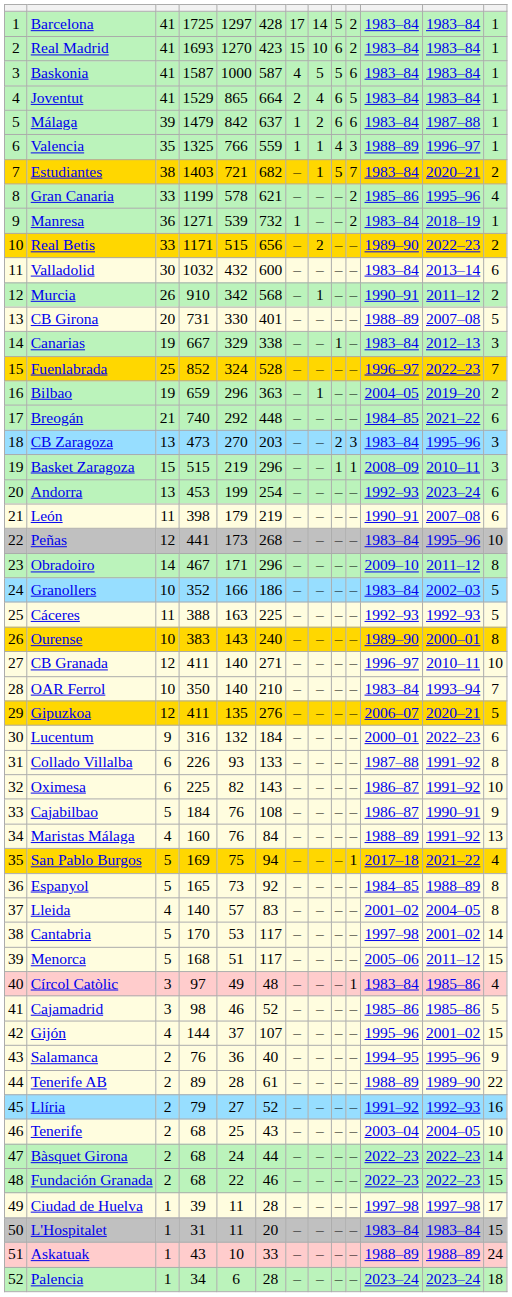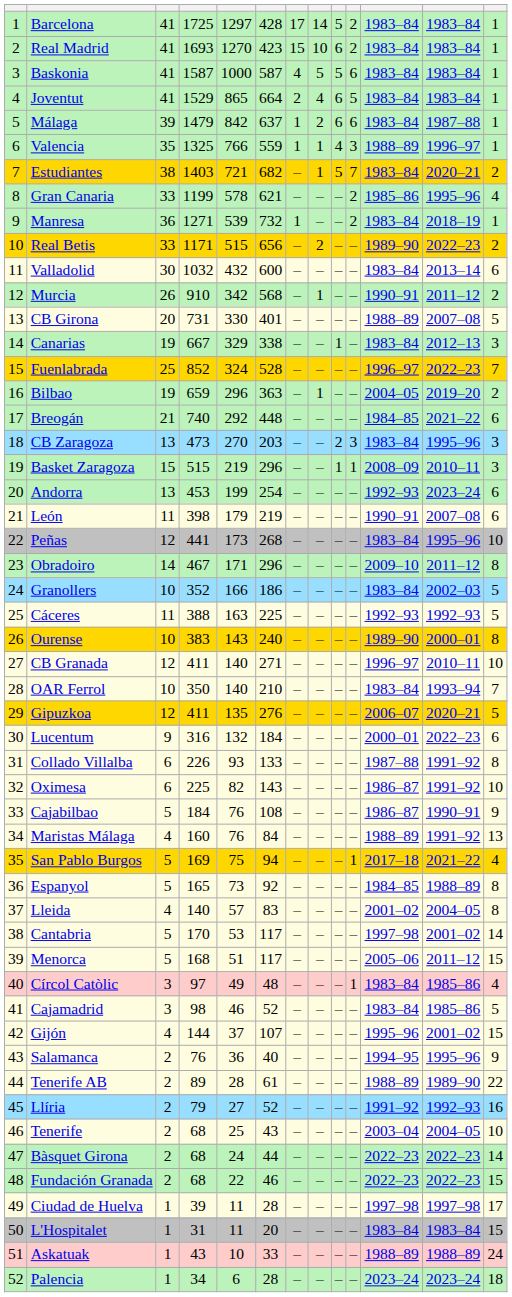 <table class="wikitable sortable" style="text-align:center;">
 <tr>
 <th></th>
 <th></th>
 <th></th>
 <th></th>
 <th></th>
 <th></th>
 <th></th>
 <th></th>
 <th></th>
 <th></th>
 <th></th>
 <th></th>
 <th></th>
 </tr>
 <tr style="text-align:center; background-color:#BBF3BB;">
 <td>1</td>
 <td style="text-align:left;"><a href='#'>Barcelona</a></td>
 <td>41</td>
 <td>1725</td>
 <td>1297</td>
 <td>428</td>
 <td>17</td>
 <td>14</td>
 <td>5</td>
 <td>2</td>
 <td><a href='#'>1983–84</a></td>
 <td><a href='#'>1983–84</a></td>
 <td>1</td>
 </tr>
 <tr style="text-align:center; background-color:#BBF3BB;">
 <td>2</td>
 <td style="text-align:left;"><a href='#'>Real Madrid</a></td>
 <td>41</td>
 <td>1693</td>
 <td>1270</td>
 <td>423</td>
 <td>15</td>
 <td>10</td>
 <td>6</td>
 <td>2</td>
 <td><a href='#'>1983–84</a></td>
 <td><a href='#'>1983–84</a></td>
 <td>1</td>
 </tr>
 <tr style="text-align:center; background-color:#BBF3BB;">
 <td>3</td>
 <td style="text-align:left;"><a href='#'>Baskonia</a></td>
 <td>41</td>
 <td>1587</td>
 <td>1000</td>
 <td>587</td>
 <td>4</td>
 <td>5</td>
 <td>5</td>
 <td>6</td>
 <td><a href='#'>1983–84</a></td>
 <td><a href='#'>1983–84</a></td>
 <td>1</td>
 </tr>
 <tr style="text-align:center; background-color:#BBF3BB;">
 <td>4</td>
 <td style="text-align:left;"><a href='#'>Joventut</a></td>
 <td>41</td>
 <td>1529</td>
 <td>865</td>
 <td>664</td>
 <td>2</td>
 <td>4</td>
 <td>6</td>
 <td>5</td>
 <td><a href='#'>1983–84</a></td>
 <td><a href='#'>1983–84</a></td>
 <td>1</td>
 </tr>
 <tr style="text-align:center; background-color:#BBF3BB;">
 <td>5</td>
 <td style="text-align:left;"><a href='#'>Málaga</a></td>
 <td>39</td>
 <td>1479</td>
 <td>842</td>
 <td>637</td>
 <td>1</td>
 <td>2</td>
 <td>6</td>
 <td>6</td>
 <td><a href='#'>1983–84</a></td>
 <td><a href='#'>1987–88</a></td>
 <td>1</td>
 </tr>
 <tr style="text-align:center; background-color:#BBF3BB;">
 <td>6</td>
 <td style="text-align:left;"><a href='#'>Valencia</a></td>
 <td>35</td>
 <td>1325</td>
 <td>766</td>
 <td>559</td>
 <td>1</td>
 <td>1</td>
 <td>4</td>
 <td>3</td>
 <td><a href='#'>1988–89</a></td>
 <td><a href='#'>1996–97</a></td>
 <td>1</td>
 </tr>
 <tr style="text-align:center; background-color:#FFD700;">
 <td>7</td>
 <td style="text-align:left;"><a href='#'>Estudiantes</a></td>
 <td>38</td>
 <td>1403</td>
 <td>721</td>
 <td>682</td>
 <td>–</td>
 <td>1</td>
 <td>5</td>
 <td>7</td>
 <td><a href='#'>1983–84</a></td>
 <td><a href='#'>2020–21</a></td>
 <td>2</td>
 </tr>
 <tr style="text-align:center; background-color:#BBF3BB;">
 <td>8</td>
 <td style="text-align:left;"><a href='#'>Gran Canaria</a></td>
 <td>33</td>
 <td>1199</td>
 <td>578</td>
 <td>621</td>
 <td>–</td>
 <td>–</td>
 <td>–</td>
 <td>2</td>
 <td><a href='#'>1985–86</a></td>
 <td><a href='#'>1995–96</a></td>
 <td>4</td>
 </tr>
 <tr style="text-align:center; background-color:#BBF3BB;">
 <td>9</td>
 <td style="text-align:left;"><a href='#'>Manresa</a></td>
 <td>36</td>
 <td>1271</td>
 <td>539</td>
 <td>732</td>
 <td>1</td>
 <td>–</td>
 <td>–</td>
 <td>2</td>
 <td><a href='#'>1983–84</a></td>
 <td><a href='#'>2018–19</a></td>
 <td>1</td>
 </tr>
 <tr style="text-align:center; background-color:#FFD700;">
 <td>10</td>
 <td style="text-align:left;"><a href='#'>Real Betis</a></td>
 <td>33</td>
 <td>1171</td>
 <td>515</td>
 <td>656</td>
 <td>–</td>
 <td>2</td>
 <td>–</td>
 <td>–</td>
 <td><a href='#'>1989–90</a></td>
 <td><a href='#'>2022–23</a></td>
 <td>2</td>
 </tr>
 <tr style="text-align:center; background-color:#FFFDDF;">
 <td>11</td>
 <td style="text-align:left;"><a href='#'>Valladolid</a></td>
 <td>30</td>
 <td>1032</td>
 <td>432</td>
 <td>600</td>
 <td>–</td>
 <td>–</td>
 <td>–</td>
 <td>–</td>
 <td><a href='#'>1983–84</a></td>
 <td><a href='#'>2013–14</a></td>
 <td>6</td>
 </tr>
 <tr style="text-align:center; background-color:#BBF3BB;">
 <td>12</td>
 <td style="text-align:left;"><a href='#'>Murcia</a></td>
 <td>26</td>
 <td>910</td>
 <td>342</td>
 <td>568</td>
 <td>–</td>
 <td>1</td>
 <td>–</td>
 <td>–</td>
 <td><a href='#'>1990–91</a></td>
 <td><a href='#'>2011–12</a></td>
 <td>2</td>
 </tr>
 <tr style="text-align:center; background-color:#FFFDDF;">
 <td>13</td>
 <td style="text-align:left;"><a href='#'>CB Girona</a></td>
 <td>20</td>
 <td>731</td>
 <td>330</td>
 <td>401</td>
 <td>–</td>
 <td>–</td>
 <td>–</td>
 <td>–</td>
 <td><a href='#'>1988–89</a></td>
 <td><a href='#'>2007–08</a></td>
 <td>5</td>
 </tr>
 <tr style="text-align:center; background-color:#BBF3BB;">
 <td>14</td>
 <td style="text-align:left;"><a href='#'>Canarias</a></td>
 <td>19</td>
 <td>667</td>
 <td>329</td>
 <td>338</td>
 <td>–</td>
 <td>–</td>
 <td>1</td>
 <td>–</td>
 <td><a href='#'>1983–84</a></td>
 <td><a href='#'>2012–13</a></td>
 <td>3</td>
 </tr>
 <tr style="text-align:center; background-color:#FFD700;">
 <td>15</td>
 <td style="text-align:left;"><a href='#'>Fuenlabrada</a></td>
 <td>25</td>
 <td>852</td>
 <td>324</td>
 <td>528</td>
 <td>–</td>
 <td>–</td>
 <td>–</td>
 <td>–</td>
 <td><a href='#'>1996–97</a></td>
 <td><a href='#'>2022–23</a></td>
 <td>7</td>
 </tr>
 <tr style="text-align:center; background-color:#BBF3BB;">
 <td>16</td>
 <td style="text-align:left;"><a href='#'>Bilbao</a></td>
 <td>19</td>
 <td>659</td>
 <td>296</td>
 <td>363</td>
 <td>–</td>
 <td>1</td>
 <td>–</td>
 <td>–</td>
 <td><a href='#'>2004–05</a></td>
 <td><a href='#'>2019–20</a></td>
 <td>2</td>
 </tr>
 <tr style="text-align:center; background-color:#BBF3BB;">
 <td>17</td>
 <td style="text-align:left;"><a href='#'>Breogán</a></td>
 <td>21</td>
 <td>740</td>
 <td>292</td>
 <td>448</td>
 <td>–</td>
 <td>–</td>
 <td>–</td>
 <td>–</td>
 <td><a href='#'>1984–85</a></td>
 <td><a href='#'>2021–22</a></td>
 <td>6</td>
 </tr>
 <tr style="text-align:center; background-color:#97DEFF;">
 <td>18</td>
 <td style="text-align:left;"><a href='#'>CB Zaragoza</a></td>
 <td>13</td>
 <td>473</td>
 <td>270</td>
 <td>203</td>
 <td>–</td>
 <td>–</td>
 <td>2</td>
 <td>3</td>
 <td><a href='#'>1983–84</a></td>
 <td><a href='#'>1995–96</a></td>
 <td>3</td>
 </tr>
 <tr style="text-align:center; background-color:#BBF3BB;">
 <td>19</td>
 <td style="text-align:left;"><a href='#'>Basket Zaragoza</a></td>
 <td>15</td>
 <td>515</td>
 <td>219</td>
 <td>296</td>
 <td>–</td>
 <td>–</td>
 <td>1</td>
 <td>1</td>
 <td><a href='#'>2008–09</a></td>
 <td><a href='#'>2010–11</a></td>
 <td>3</td>
 </tr>
 <tr style="text-align:center; background-color:#BBF3BB;">
 <td>20</td>
 <td style="text-align:left;"><a href='#'>Andorra</a></td>
 <td>13</td>
 <td>453</td>
 <td>199</td>
 <td>254</td>
 <td>–</td>
 <td>–</td>
 <td>–</td>
 <td>–</td>
 <td><a href='#'>1992–93</a></td>
 <td><a href='#'>2023–24</a></td>
 <td>6</td>
 </tr>
 <tr style="text-align:center; background-color:#FFFDDF;">
 <td>21</td>
 <td style="text-align:left;"><a href='#'>León</a></td>
 <td>11</td>
 <td>398</td>
 <td>179</td>
 <td>219</td>
 <td>–</td>
 <td>–</td>
 <td>–</td>
 <td>–</td>
 <td><a href='#'>1990–91</a></td>
 <td><a href='#'>2007–08</a></td>
 <td>6</td>
 </tr>
 <tr style="text-align:center; background-color:#C0C0C0;">
 <td>22</td>
 <td style="text-align:left;"><a href='#'>Peñas</a></td>
 <td>12</td>
 <td>441</td>
 <td>173</td>
 <td>268</td>
 <td>–</td>
 <td>–</td>
 <td>–</td>
 <td>–</td>
 <td><a href='#'>1983–84</a></td>
 <td><a href='#'>1995–96</a></td>
 <td>10</td>
 </tr>
 <tr style="text-align:center; background-color:#BBF3BB;">
 <td>23</td>
 <td style="text-align:left;"><a href='#'>Obradoiro</a></td>
 <td>14</td>
 <td>467</td>
 <td>171</td>
 <td>296</td>
 <td>–</td>
 <td>–</td>
 <td>–</td>
 <td>–</td>
 <td><a href='#'>2009–10</a></td>
 <td><a href='#'>2011–12</a></td>
 <td>8</td>
 </tr>
 <tr style="text-align:center; background-color:#97DEFF;">
 <td>24</td>
 <td style="text-align:left;"><a href='#'>Granollers</a></td>
 <td>10</td>
 <td>352</td>
 <td>166</td>
 <td>186</td>
 <td>–</td>
 <td>–</td>
 <td>–</td>
 <td>–</td>
 <td><a href='#'>1983–84</a></td>
 <td><a href='#'>2002–03</a></td>
 <td>5</td>
 </tr>
 <tr style="text-align:center; background-color:#FFFDDF;">
 <td>25</td>
 <td style="text-align:left;"><a href='#'>Cáceres</a></td>
 <td>11</td>
 <td>388</td>
 <td>163</td>
 <td>225</td>
 <td>–</td>
 <td>–</td>
 <td>–</td>
 <td>–</td>
 <td><a href='#'>1992–93</a></td>
 <td><a href='#'>1992–93</a></td>
 <td>5</td>
 </tr>
 <tr style="text-align:center; background-color:#FFD700;">
 <td>26</td>
 <td style="text-align:left;"><a href='#'>Ourense</a></td>
 <td>10</td>
 <td>383</td>
 <td>143</td>
 <td>240</td>
 <td>–</td>
 <td>–</td>
 <td>–</td>
 <td>–</td>
 <td><a href='#'>1989–90</a></td>
 <td><a href='#'>2000–01</a></td>
 <td>8</td>
 </tr>
 <tr style="text-align:center; background-color:#FFFDDF;">
 <td>27</td>
 <td style="text-align:left;"><a href='#'>CB Granada</a></td>
 <td>12</td>
 <td>411</td>
 <td>140</td>
 <td>271</td>
 <td>–</td>
 <td>–</td>
 <td>–</td>
 <td>–</td>
 <td><a href='#'>1996–97</a></td>
 <td><a href='#'>2010–11</a></td>
 <td>10</td>
 </tr>
 <tr style="text-align:center; background-color:#FFFDDF;">
 <td>28</td>
 <td style="text-align:left;"><a href='#'>OAR Ferrol</a></td>
 <td>10</td>
 <td>350</td>
 <td>140</td>
 <td>210</td>
 <td>–</td>
 <td>–</td>
 <td>–</td>
 <td>–</td>
 <td><a href='#'>1983–84</a></td>
 <td><a href='#'>1993–94</a></td>
 <td>7</td>
 </tr>
 <tr style="text-align:center; background-color:#FFD700;">
 <td>29</td>
 <td style="text-align:left;"><a href='#'>Gipuzkoa</a></td>
 <td>12</td>
 <td>411</td>
 <td>135</td>
 <td>276</td>
 <td>–</td>
 <td>–</td>
 <td>–</td>
 <td>–</td>
 <td><a href='#'>2006–07</a></td>
 <td><a href='#'>2020–21</a></td>
 <td>5</td>
 </tr>
 <tr style="text-align:center; background-color:#FFFDDF;">
 <td>30</td>
 <td style="text-align:left;"><a href='#'>Lucentum</a></td>
 <td>9</td>
 <td>316</td>
 <td>132</td>
 <td>184</td>
 <td>–</td>
 <td>–</td>
 <td>–</td>
 <td>–</td>
 <td><a href='#'>2000–01</a></td>
 <td><a href='#'>2022–23</a></td>
 <td>6</td>
 </tr>
 <tr style="text-align:center; background-color:#FFFDDF;">
 <td>31</td>
 <td style="text-align:left;"><a href='#'>Collado Villalba</a></td>
 <td>6</td>
 <td>226</td>
 <td>93</td>
 <td>133</td>
 <td>–</td>
 <td>–</td>
 <td>–</td>
 <td>–</td>
 <td><a href='#'>1987–88</a></td>
 <td><a href='#'>1991–92</a></td>
 <td>8</td>
 </tr>
 <tr style="text-align:center; background-color:#FFFDDF;">
 <td>32</td>
 <td style="text-align:left;"><a href='#'>Oximesa</a></td>
 <td>6</td>
 <td>225</td>
 <td>82</td>
 <td>143</td>
 <td>–</td>
 <td>–</td>
 <td>–</td>
 <td>–</td>
 <td><a href='#'>1986–87</a></td>
 <td><a href='#'>1991–92</a></td>
 <td>10</td>
 </tr>
 <tr style="text-align:center; background-color:#FFFDDF;">
 <td>33</td>
 <td style="text-align:left;"><a href='#'>Cajabilbao</a></td>
 <td>5</td>
 <td>184</td>
 <td>76</td>
 <td>108</td>
 <td>–</td>
 <td>–</td>
 <td>–</td>
 <td>–</td>
 <td><a href='#'>1986–87</a></td>
 <td><a href='#'>1990–91</a></td>
 <td>9</td>
 </tr>
 <tr style="text-align:center; background-color:#FFFDDF;">
 <td>34</td>
 <td style="text-align:left;"><a href='#'>Maristas Málaga</a></td>
 <td>4</td>
 <td>160</td>
 <td>76</td>
 <td>84</td>
 <td>–</td>
 <td>–</td>
 <td>–</td>
 <td>–</td>
 <td><a href='#'>1988–89</a></td>
 <td><a href='#'>1991–92</a></td>
 <td>13</td>
 </tr>
 <tr style="text-align:center; background-color:#FFD700;">
 <td>35</td>
 <td style="text-align:left;"><a href='#'>San Pablo Burgos</a></td>
 <td>5</td>
 <td>169</td>
 <td>75</td>
 <td>94</td>
 <td>–</td>
 <td>–</td>
 <td>–</td>
 <td>1</td>
 <td><a href='#'>2017–18</a></td>
 <td><a href='#'>2021–22</a></td>
 <td>4</td>
 </tr>
 <tr style="text-align:center; background-color:#FFFDDF;">
 <td>36</td>
 <td style="text-align:left;"><a href='#'>Espanyol</a></td>
 <td>5</td>
 <td>165</td>
 <td>73</td>
 <td>92</td>
 <td>–</td>
 <td>–</td>
 <td>–</td>
 <td>–</td>
 <td><a href='#'>1984–85</a></td>
 <td><a href='#'>1988–89</a></td>
 <td>8</td>
 </tr>
 <tr style="text-align:center; background-color:#FFFDDF;">
 <td>37</td>
 <td style="text-align:left;"><a href='#'>Lleida</a></td>
 <td>4</td>
 <td>140</td>
 <td>57</td>
 <td>83</td>
 <td>–</td>
 <td>–</td>
 <td>–</td>
 <td>–</td>
 <td><a href='#'>2001–02</a></td>
 <td><a href='#'>2004–05</a></td>
 <td>8</td>
 </tr>
 <tr style="text-align:center; background-color:#FFFDDF;">
 <td>38</td>
 <td style="text-align:left;"><a href='#'>Cantabria</a></td>
 <td>5</td>
 <td>170</td>
 <td>53</td>
 <td>117</td>
 <td>–</td>
 <td>–</td>
 <td>–</td>
 <td>–</td>
 <td><a href='#'>1997–98</a></td>
 <td><a href='#'>2001–02</a></td>
 <td>14</td>
 </tr>
 <tr style="text-align:center; background-color:#FFFDDF;">
 <td>39</td>
 <td style="text-align:left;"><a href='#'>Menorca</a></td>
 <td>5</td>
 <td>168</td>
 <td>51</td>
 <td>117</td>
 <td>–</td>
 <td>–</td>
 <td>–</td>
 <td>–</td>
 <td><a href='#'>2005–06</a></td>
 <td><a href='#'>2011–12</a></td>
 <td>15</td>
 </tr>
 <tr style="text-align:center; background-color:#FFCCCC;">
 <td>40</td>
 <td style="text-align:left;"><a href='#'>Círcol Catòlic</a></td>
 <td>3</td>
 <td>97</td>
 <td>49</td>
 <td>48</td>
 <td>–</td>
 <td>–</td>
 <td>–</td>
 <td>1</td>
 <td><a href='#'>1983–84</a></td>
 <td><a href='#'>1985–86</a></td>
 <td>4</td>
 </tr>
 <tr style="text-align:center; background-color:#FFFDDF;">
 <td>41</td>
 <td style="text-align:left;"><a href='#'>Cajamadrid</a></td>
 <td>3</td>
 <td>98</td>
 <td>46</td>
 <td>52</td>
 <td>–</td>
 <td>–</td>
 <td>–</td>
 <td>–</td>
-<td><a href='#'>1985–86</a></td>
+<td><a href='#'>1983–84</a></td>
 <td><a href='#'>1985–86</a></td>
 <td>5</td>
 </tr>
 <tr style="text-align:center; background-color:#FFFDDF;">
 <td>42</td>
 <td style="text-align:left;"><a href='#'>Gijón</a></td>
 <td>4</td>
 <td>144</td>
 <td>37</td>
 <td>107</td>
 <td>–</td>
 <td>–</td>
 <td>–</td>
 <td>–</td>
 <td><a href='#'>1995–96</a></td>
 <td><a href='#'>2001–02</a></td>
 <td>15</td>
 </tr>
 <tr style="text-align:center; background-color:#FFFDDF;">
 <td>43</td>
 <td style="text-align:left;"><a href='#'>Salamanca</a></td>
 <td>2</td>
 <td>76</td>
 <td>36</td>
 <td>40</td>
 <td>–</td>
 <td>–</td>
 <td>–</td>
 <td>–</td>
 <td><a href='#'>1994–95</a></td>
 <td><a href='#'>1995–96</a></td>
 <td>9</td>
 </tr>
 <tr style="text-align:center; background-color:#FFFDDF;">
 <td>44</td>
 <td style="text-align:left;"><a href='#'>Tenerife AB</a></td>
 <td>2</td>
 <td>89</td>
 <td>28</td>
 <td>61</td>
 <td>–</td>
 <td>–</td>
 <td>–</td>
 <td>–</td>
 <td><a href='#'>1988–89</a></td>
 <td><a href='#'>1989–90</a></td>
 <td>22</td>
 </tr>
 <tr style="text-align:center; background-color:#97DEFF;">
 <td>45</td>
 <td style="text-align:left;"><a href='#'>Llíria</a></td>
 <td>2</td>
 <td>79</td>
 <td>27</td>
 <td>52</td>
 <td>–</td>
 <td>–</td>
 <td>–</td>
 <td>–</td>
 <td><a href='#'>1991–92</a></td>
 <td><a href='#'>1992–93</a></td>
 <td>16</td>
 </tr>
 <tr style="text-align:center; background-color:#FFFDDF;">
 <td>46</td>
 <td style="text-align:left;"><a href='#'>Tenerife</a></td>
 <td>2</td>
 <td>68</td>
 <td>25</td>
 <td>43</td>
 <td>–</td>
 <td>–</td>
 <td>–</td>
 <td>–</td>
 <td><a href='#'>2003–04</a></td>
 <td><a href='#'>2004–05</a></td>
 <td>10</td>
 </tr>
 <tr style="text-align:center; background-color:#BBF3BB;">
 <td>47</td>
 <td style="text-align:left;"><a href='#'>Bàsquet Girona</a></td>
 <td>2</td>
 <td>68</td>
 <td>24</td>
 <td>44</td>
 <td>–</td>
 <td>–</td>
 <td>–</td>
 <td>–</td>
 <td><a href='#'>2022–23</a></td>
 <td><a href='#'>2022–23</a></td>
 <td>14</td>
 </tr>
 <tr style="text-align:center; background-color:#BBF3BB;">
 <td>48</td>
 <td style="text-align:left;"><a href='#'>Fundación Granada</a></td>
 <td>2</td>
 <td>68</td>
 <td>22</td>
 <td>46</td>
 <td>–</td>
 <td>–</td>
 <td>–</td>
 <td>–</td>
 <td><a href='#'>2022–23</a></td>
 <td><a href='#'>2022–23</a></td>
 <td>15</td>
 </tr>
 <tr style="text-align:center; background-color:#FFFDDF;">
 <td>49</td>
 <td style="text-align:left;"><a href='#'>Ciudad de Huelva</a></td>
 <td>1</td>
 <td>39</td>
 <td>11</td>
 <td>28</td>
 <td>–</td>
 <td>–</td>
 <td>–</td>
 <td>–</td>
 <td><a href='#'>1997–98</a></td>
 <td><a href='#'>1997–98</a></td>
 <td>17</td>
 </tr>
 <tr style="text-align:center; background-color:#C0C0C0;">
 <td>50</td>
 <td style="text-align:left;"><a href='#'>L'Hospitalet</a></td>
 <td>1</td>
 <td>31</td>
 <td>11</td>
 <td>20</td>
 <td>–</td>
 <td>–</td>
 <td>–</td>
 <td>–</td>
 <td><a href='#'>1983–84</a></td>
 <td><a href='#'>1983–84</a></td>
 <td>15</td>
 </tr>
 <tr style="text-align:center; background-color:#FFCCCC;">
 <td>51</td>
 <td style="text-align:left;"><a href='#'>Askatuak</a></td>
 <td>1</td>
 <td>43</td>
 <td>10</td>
 <td>33</td>
 <td>–</td>
 <td>–</td>
 <td>–</td>
 <td>–</td>
 <td><a href='#'>1988–89</a></td>
 <td><a href='#'>1988–89</a></td>
 <td>24</td>
 </tr>
 <tr style="text-align:center; background-color:#BBF3BB;">
 <td>52</td>
 <td style="text-align:left;"><a href='#'>Palencia</a></td>
 <td>1</td>
 <td>34</td>
 <td>6</td>
 <td>28</td>
 <td>–</td>
 <td>–</td>
 <td>–</td>
 <td>–</td>
 <td><a href='#'>2023–24</a></td>
 <td><a href='#'>2023–24</a></td>
 <td>18</td>
 </tr>
 </table>
